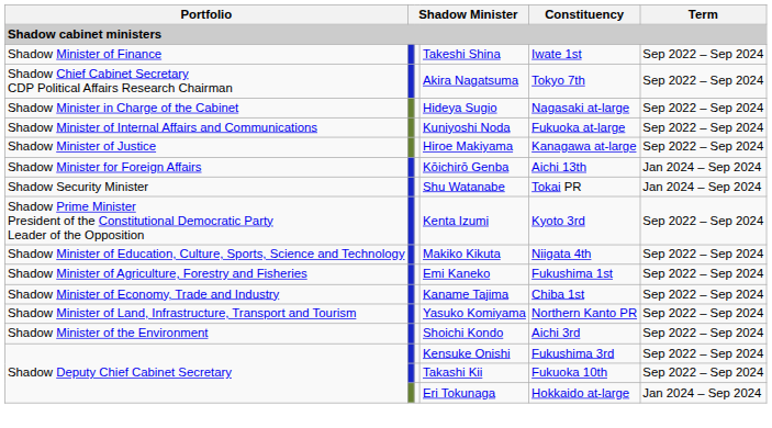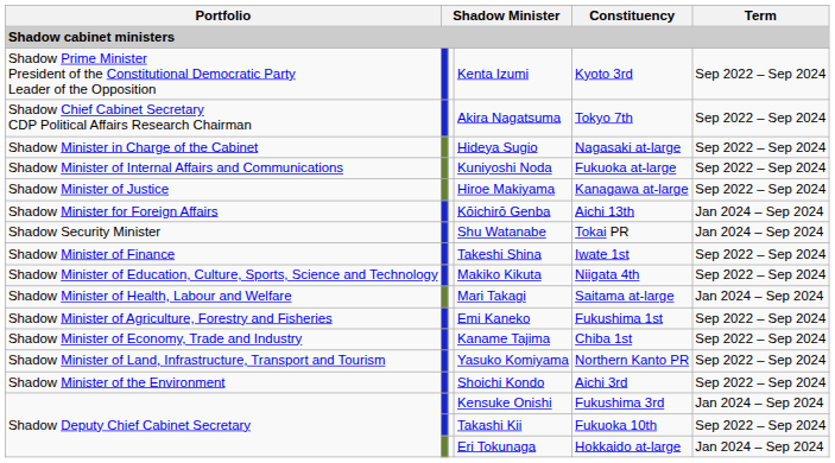 <table class="wikitable"/>
 <tr>
 <th colspan="1">Portfolio</th>
 <th colspan="3">Shadow Minister</th>
 <th colspan="1">Constituency</th>
 <th colspan="1">Term</th>
 </tr>
 <tr>
 <td style="background:#ccc;" colspan="6"><strong>Shadow cabinet ministers</strong></td>
 </tr>
 <tr>
-<td>Shadow <a href='#'>Minister of Finance</a></td>
+<td>Shadow <a href='#'>Prime Minister</a><br>President of the <a href='#'>Constitutional Democratic Party</a><br>Leader of the Opposition</td>
 <td style="background:#1826C7; width: 1px;"></td>
 <td></td>
-<td><a href='#'>Takeshi Shina</a></td>
-<td><a href='#'>Iwate 1st</a></td>
+<td><a href='#'>Kenta Izumi</a></td>
+<td><a href='#'>Kyoto 3rd</a></td>
 <td>Sep 2022 – Sep 2024</td>
 </tr>
 <tr>
 <td>Shadow <a href='#'>Chief Cabinet Secretary</a><br>CDP Political Affairs Research Chairman</td>
 <td style="background:#1826C7; width: 1px;"></td>
 <td></td>
 <td><a href='#'>Akira Nagatsuma</a></td>
 <td><a href='#'>Tokyo 7th</a></td>
 <td>Sep 2022 – Sep 2024</td>
 </tr>
 <tr>
 <td>Shadow <a href='#'>Minister in Charge of the Cabinet</a></td>
 <td style="background:#668032; width: 1px;"></td>
 <td></td>
 <td><a href='#'>Hideya Sugio</a></td>
 <td><a href='#'>Nagasaki at-large</a></td>
 <td>Sep 2022 – Sep 2024</td>
 </tr>
 <tr>
 <td>Shadow <a href='#'>Minister of Internal Affairs and Communications</a></td>
 <td style="background:#668032; width: 1px;"></td>
 <td></td>
 <td><a href='#'>Kuniyoshi Noda</a></td>
 <td><a href='#'>Fukuoka at-large</a></td>
 <td>Sep 2022 – Sep 2024</td>
 </tr>
 <tr>
 <td>Shadow <a href='#'>Minister of Justice</a></td>
 <td style="background:#668032; width: 1px;"></td>
 <td></td>
 <td><a href='#'>Hiroe Makiyama</a></td>
 <td><a href='#'>Kanagawa at-large</a></td>
 <td>Sep 2022 – Sep 2024</td>
 </tr>
 <tr>
 <td>Shadow <a href='#'>Minister for Foreign Affairs</a></td>
 <td style="background:#1826C7; width: 1px;"></td>
 <td></td>
 <td><a href='#'>Kōichirō Genba</a></td>
 <td><a href='#'>Aichi 13th</a></td>
 <td>Jan 2024  – Sep 2024</td>
 </tr>
 <tr>
 <td>Shadow Security Minister</td>
 <td style="background:#1826C7; width: 1px;"></td>
 <td></td>
 <td><a href='#'>Shu Watanabe</a></td>
 <td><a href='#'>Tokai</a> PR</td>
 <td>Jan 2024  – Sep 2024</td>
 </tr>
 <tr>
-<td>Shadow <a href='#'>Prime Minister</a><br>President of the <a href='#'>Constitutional Democratic Party</a><br>Leader of the Opposition</td>
+<td>Shadow <a href='#'>Minister of Finance</a></td>
 <td style="background:#1826C7; width: 1px;"></td>
 <td></td>
-<td><a href='#'>Kenta Izumi</a></td>
-<td><a href='#'>Kyoto 3rd</a></td>
+<td><a href='#'>Takeshi Shina</a></td>
+<td><a href='#'>Iwate 1st</a></td>
 <td>Sep 2022 – Sep 2024</td>
 </tr>
 <tr>
 <td>Shadow <a href='#'>Minister of Education, Culture, Sports, Science and Technology</a></td>
 <td style="background:#1826C7; width: 1px;"></td>
 <td></td>
 <td><a href='#'>Makiko Kikuta</a></td>
 <td><a href='#'>Niigata 4th</a></td>
 <td>Sep 2022 – Sep 2024</td>
+</tr>
+<tr>
+<td>Shadow <a href='#'>Minister of Health, Labour and Welfare</a></td>
+<td style="background:#668032; width: 1px;"></td>
+<td></td>
+<td><a href='#'>Mari Takagi</a></td>
+<td><a href='#'>Saitama at-large</a></td>
+<td>Jan 2024 – Sep 2024</td>
 </tr>
 <tr>
 <td>Shadow <a href='#'>Minister of Agriculture, Forestry and Fisheries</a></td>
 <td style="background:#1826C7; width: 1px;"></td>
 <td></td>
 <td><a href='#'>Emi Kaneko</a></td>
 <td><a href='#'>Fukushima 1st</a></td>
 <td>Sep 2022 – Sep 2024</td>
 </tr>
 <tr>
 <td>Shadow <a href='#'>Minister of Economy, Trade and Industry</a></td>
 <td style="background:#1826C7; width: 1px;"></td>
 <td></td>
 <td><a href='#'>Kaname Tajima</a></td>
 <td><a href='#'>Chiba 1st</a></td>
 <td>Sep 2022 – Sep 2024</td>
 </tr>
 <tr>
 <td>Shadow <a href='#'>Minister of Land, Infrastructure, Transport and Tourism</a></td>
 <td style="background:#1826C7; width: 1px;"></td>
 <td></td>
 <td><a href='#'>Yasuko Komiyama</a></td>
 <td><a href='#'>Northern Kanto PR</a></td>
 <td>Sep 2022 – Sep 2024</td>
 </tr>
 <tr>
 <td>Shadow <a href='#'>Minister of the Environment</a></td>
 <td style="background:#1826C7; width: 1px;"></td>
 <td></td>
 <td><a href='#'>Shoichi Kondo</a></td>
 <td><a href='#'>Aichi 3rd</a></td>
 <td>Sep 2022 – Sep 2024</td>
 </tr>
 <tr>
 <td rowspan="3">Shadow <a href='#'>Deputy Chief Cabinet Secretary</a></td>
 <td style="background:#1826C7; width: 1px;"></td>
 <td></td>
 <td><a href='#'>Kensuke Onishi</a></td>
 <td><a href='#'>Fukushima 3rd</a></td>
-<td>Sep 2022 – Sep 2024</td>
+<td>Jan 2024 – Sep 2024</td>
 </tr>
 <tr>
 <td style="background:#1826C7; width: 1px;"></td>
 <td></td>
 <td><a href='#'>Takashi Kii</a></td>
 <td><a href='#'>Fukuoka 10th</a></td>
 <td>Sep 2022 – Sep 2024</td>
 </tr>
 <tr>
 <td style="background:#668032; width: 1px;"></td>
 <td></td>
 <td><a href='#'>Eri Tokunaga</a></td>
 <td><a href='#'>Hokkaido at-large</a></td>
 <td>Jan 2024 – Sep 2024</td>
 </tr>
 </table>
